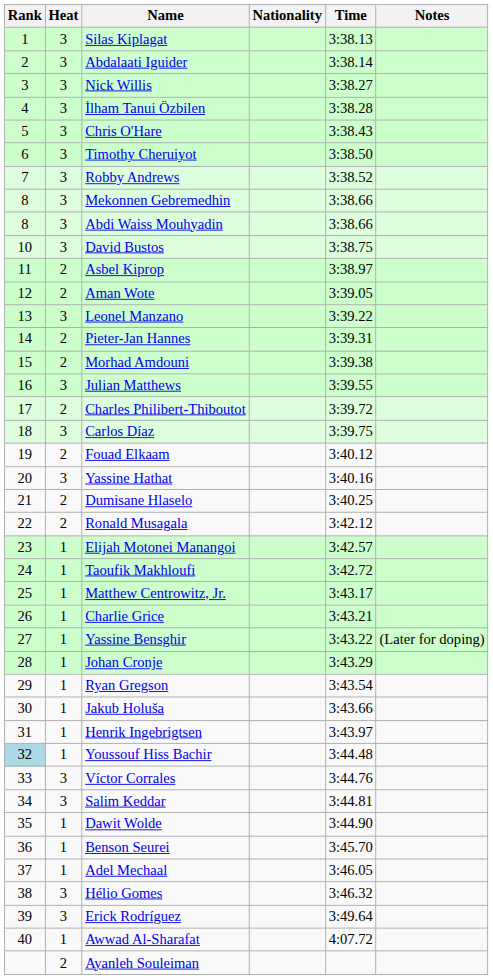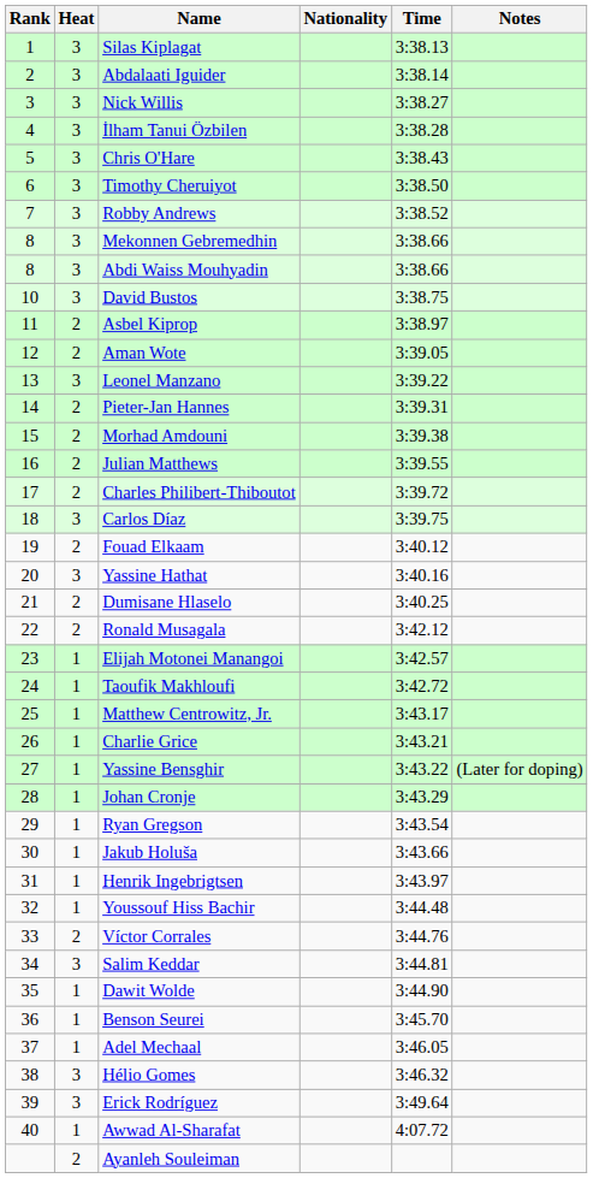 <table class="wikitable sortable" style="text-align:center">
 <tr>
 <th>Rank</th>
 <th>Heat</th>
 <th>Name</th>
 <th>Nationality</th>
 <th>Time</th>
 <th>Notes</th>
 </tr>
 <tr bgcolor=ccffcc>
 <td>1</td>
 <td>3</td>
 <td align=left><a href='#'>Silas Kiplagat</a></td>
 <td align=left></td>
 <td>3:38.13</td>
 <td></td>
 </tr>
 <tr bgcolor=ccffcc>
 <td>2</td>
 <td>3</td>
 <td align=left><a href='#'>Abdalaati Iguider</a></td>
 <td align=left></td>
 <td>3:38.14</td>
 <td></td>
 </tr>
 <tr bgcolor=ccffcc>
 <td>3</td>
 <td>3</td>
 <td align=left><a href='#'>Nick Willis</a></td>
 <td align=left></td>
 <td>3:38.27</td>
 <td></td>
 </tr>
 <tr bgcolor=ccffcc>
 <td>4</td>
 <td>3</td>
 <td align=left><a href='#'>İlham Tanui Özbilen</a></td>
 <td align=left></td>
 <td>3:38.28</td>
 <td></td>
 </tr>
 <tr bgcolor=ccffcc>
 <td>5</td>
 <td>3</td>
 <td align=left><a href='#'>Chris O'Hare</a></td>
 <td align=left></td>
 <td>3:38.43</td>
 <td></td>
 </tr>
 <tr bgcolor=ccffcc>
 <td>6</td>
 <td>3</td>
 <td align=left><a href='#'>Timothy Cheruiyot</a></td>
 <td align=left></td>
 <td>3:38.50</td>
 <td></td>
 </tr>
 <tr bgcolor=ddffdd>
 <td>7</td>
 <td>3</td>
 <td align=left><a href='#'>Robby Andrews</a></td>
 <td align=left></td>
 <td>3:38.52</td>
 <td></td>
 </tr>
 <tr bgcolor=ddffdd>
 <td>8</td>
 <td>3</td>
 <td align=left><a href='#'>Mekonnen Gebremedhin</a></td>
 <td align=left></td>
 <td>3:38.66</td>
 <td></td>
 </tr>
 <tr bgcolor=ddffdd>
 <td>8</td>
 <td>3</td>
 <td align=left><a href='#'>Abdi Waiss Mouhyadin</a></td>
 <td align=left></td>
 <td>3:38.66</td>
 <td></td>
 </tr>
 <tr bgcolor=ddffdd>
 <td>10</td>
 <td>3</td>
 <td align=left><a href='#'>David Bustos</a></td>
 <td align=left></td>
 <td>3:38.75</td>
 <td></td>
 </tr>
 <tr bgcolor=ccffcc>
 <td>11</td>
 <td>2</td>
 <td align=left><a href='#'>Asbel Kiprop</a></td>
 <td align=left></td>
 <td>3:38.97</td>
 <td></td>
 </tr>
 <tr bgcolor=ccffcc>
 <td>12</td>
 <td>2</td>
 <td align=left><a href='#'>Aman Wote</a></td>
 <td align=left></td>
 <td>3:39.05</td>
 <td></td>
 </tr>
 <tr bgcolor=ccffcc>
 <td>13</td>
 <td>3</td>
 <td align=left><a href='#'>Leonel Manzano</a></td>
 <td align=left></td>
 <td>3:39.22</td>
 <td></td>
 </tr>
 <tr bgcolor=ccffcc>
 <td>14</td>
 <td>2</td>
 <td align=left><a href='#'>Pieter-Jan Hannes</a></td>
 <td align=left></td>
 <td>3:39.31</td>
 <td></td>
 </tr>
 <tr bgcolor=ccffcc>
 <td>15</td>
 <td>2</td>
 <td align=left><a href='#'>Morhad Amdouni</a></td>
 <td align=left></td>
 <td>3:39.38</td>
 <td></td>
 </tr>
 <tr bgcolor=ccffcc>
 <td>16</td>
-<td>3</td>
+<td>2</td>
 <td align=left><a href='#'>Julian Matthews</a></td>
 <td align=left></td>
 <td>3:39.55</td>
 <td></td>
 </tr>
 <tr bgcolor=ddffdd>
 <td>17</td>
 <td>2</td>
 <td align=left><a href='#'>Charles Philibert-Thiboutot</a></td>
 <td align=left></td>
 <td>3:39.72</td>
 <td></td>
 </tr>
 <tr bgcolor=ddffdd>
 <td>18</td>
 <td>3</td>
 <td align=left><a href='#'>Carlos Díaz</a></td>
 <td align=left></td>
 <td>3:39.75</td>
 <td></td>
 </tr>
 <tr>
 <td>19</td>
 <td>2</td>
 <td align=left><a href='#'>Fouad Elkaam</a></td>
 <td align=left></td>
 <td>3:40.12</td>
 <td></td>
 </tr>
 <tr>
 <td>20</td>
 <td>3</td>
 <td align=left><a href='#'>Yassine Hathat</a></td>
 <td align=left></td>
 <td>3:40.16</td>
 <td></td>
 </tr>
 <tr>
 <td>21</td>
 <td>2</td>
 <td align=left><a href='#'>Dumisane Hlaselo</a></td>
 <td align=left></td>
 <td>3:40.25</td>
 <td></td>
 </tr>
 <tr>
 <td>22</td>
 <td>2</td>
 <td align=left><a href='#'>Ronald Musagala</a></td>
 <td align=left></td>
 <td>3:42.12</td>
 <td></td>
 </tr>
 <tr bgcolor=ccffcc>
 <td>23</td>
 <td>1</td>
 <td align=left><a href='#'>Elijah Motonei Manangoi</a></td>
 <td align=left></td>
 <td>3:42.57</td>
 <td></td>
 </tr>
 <tr bgcolor=ccffcc>
 <td>24</td>
 <td>1</td>
 <td align=left><a href='#'>Taoufik Makhloufi</a></td>
 <td align=left></td>
 <td>3:42.72</td>
 <td></td>
 </tr>
 <tr bgcolor=ccffcc>
 <td>25</td>
 <td>1</td>
 <td align=left><a href='#'>Matthew Centrowitz, Jr.</a></td>
 <td align=left></td>
 <td>3:43.17</td>
 <td></td>
 </tr>
 <tr bgcolor=ccffcc>
 <td>26</td>
 <td>1</td>
 <td align=left><a href='#'>Charlie Grice</a></td>
 <td align=left></td>
 <td>3:43.21</td>
 <td></td>
 </tr>
 <tr bgcolor=ccffcc>
 <td>27</td>
 <td>1</td>
 <td align=left><a href='#'>Yassine Bensghir</a></td>
 <td align=left></td>
 <td>3:43.22</td>
 <td> (Later  for doping)</td>
 </tr>
 <tr bgcolor=ccffcc>
 <td>28</td>
 <td>1</td>
 <td align=left><a href='#'>Johan Cronje</a></td>
 <td align=left></td>
 <td>3:43.29</td>
 <td></td>
 </tr>
 <tr>
 <td>29</td>
 <td>1</td>
 <td align=left><a href='#'>Ryan Gregson</a></td>
 <td align=left></td>
 <td>3:43.54</td>
 <td></td>
 </tr>
 <tr>
 <td>30</td>
 <td>1</td>
 <td align=left><a href='#'>Jakub Holuša</a></td>
 <td align=left></td>
 <td>3:43.66</td>
 <td></td>
 </tr>
 <tr>
 <td>31</td>
 <td>1</td>
 <td align=left><a href='#'>Henrik Ingebrigtsen</a></td>
 <td align=left></td>
 <td>3:43.97</td>
 <td></td>
 </tr>
 <tr>
-<td style="background: lightblue;">32</td>
+<td>32</td>
 <td>1</td>
 <td align=left><a href='#'>Youssouf Hiss Bachir</a></td>
 <td align=left></td>
 <td>3:44.48</td>
 <td></td>
 </tr>
 <tr>
 <td>33</td>
-<td>3</td>
+<td>2</td>
 <td align=left><a href='#'>Víctor Corrales</a></td>
 <td align=left></td>
 <td>3:44.76</td>
 <td></td>
 </tr>
 <tr>
 <td>34</td>
 <td>3</td>
 <td align=left><a href='#'>Salim Keddar</a></td>
 <td align=left></td>
 <td>3:44.81</td>
 <td></td>
 </tr>
 <tr>
 <td>35</td>
 <td>1</td>
 <td align=left><a href='#'>Dawit Wolde</a></td>
 <td align=left></td>
 <td>3:44.90</td>
 <td></td>
 </tr>
 <tr>
 <td>36</td>
 <td>1</td>
 <td align=left><a href='#'>Benson Seurei</a></td>
 <td align=left></td>
 <td>3:45.70</td>
 <td></td>
 </tr>
 <tr>
 <td>37</td>
 <td>1</td>
 <td align=left><a href='#'>Adel Mechaal</a></td>
 <td align=left></td>
 <td>3:46.05</td>
 <td></td>
 </tr>
 <tr>
 <td>38</td>
 <td>3</td>
 <td align=left><a href='#'>Hélio Gomes</a></td>
 <td align=left></td>
 <td>3:46.32</td>
 <td></td>
 </tr>
 <tr>
 <td>39</td>
 <td>3</td>
 <td align=left><a href='#'>Erick Rodríguez</a></td>
 <td align=left></td>
 <td>3:49.64</td>
 <td></td>
 </tr>
 <tr>
 <td>40</td>
 <td>1</td>
 <td align=left><a href='#'>Awwad Al-Sharafat</a></td>
 <td align=left></td>
 <td>4:07.72</td>
 <td></td>
 </tr>
 <tr>
 <td></td>
 <td>2</td>
 <td align=left><a href='#'>Ayanleh Souleiman</a></td>
 <td align=left></td>
 <td></td>
 <td></td>
 </tr>
 </table>
